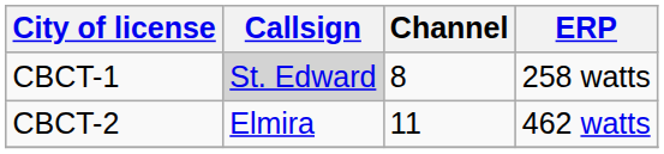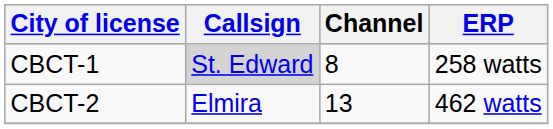 <table class="wikitable sortable">
 <tr>
 <th><a href='#'>City of license</a></th>
 <th><a href='#'>Callsign</a></th>
 <th>Channel</th>
 <th><a href='#'>ERP</a></th>
 </tr>
 <tr>
 <td>CBCT-1</td>
 <td style="background: lightgrey;"><a href='#'>St. Edward</a></td>
 <td>8</td>
 <td>258 watts</td>
 </tr>
 <tr>
 <td>CBCT-2</td>
 <td><a href='#'>Elmira</a></td>
-<td>11</td>
+<td>13</td>
 <td>462 <a href='#'>watts</a></td>
 </tr>
 <tr>
 </tr>
 </table>
